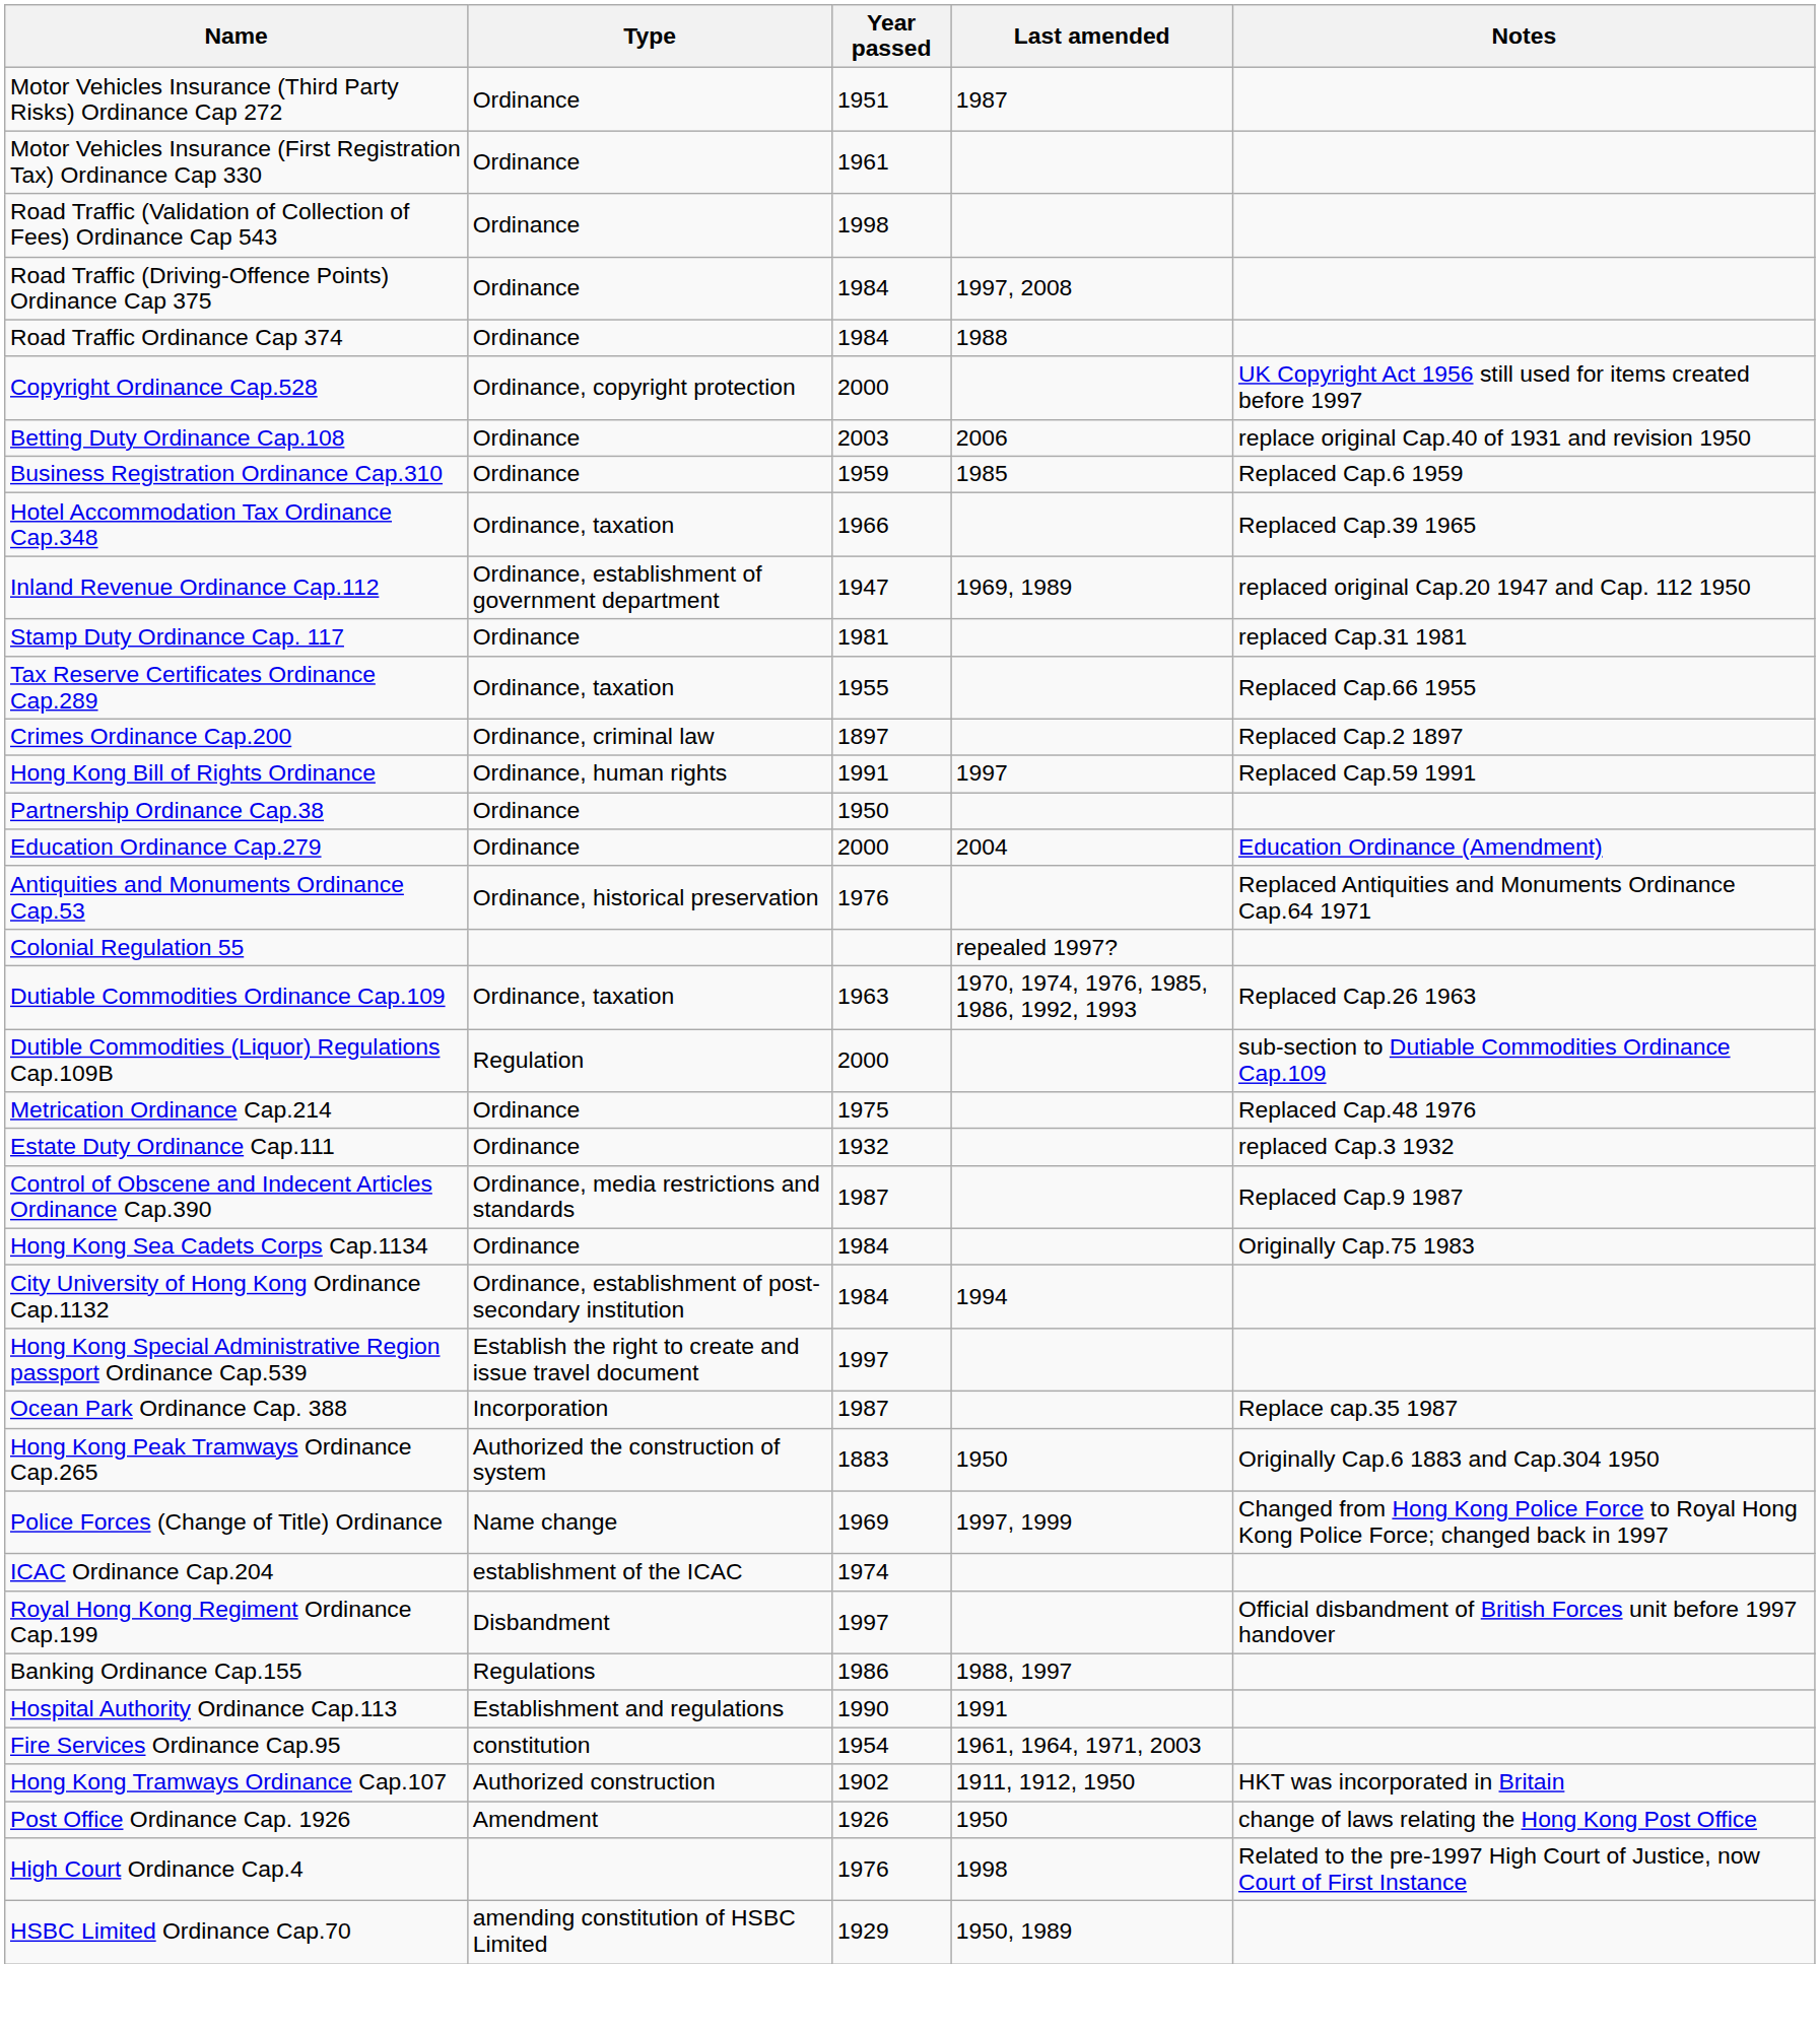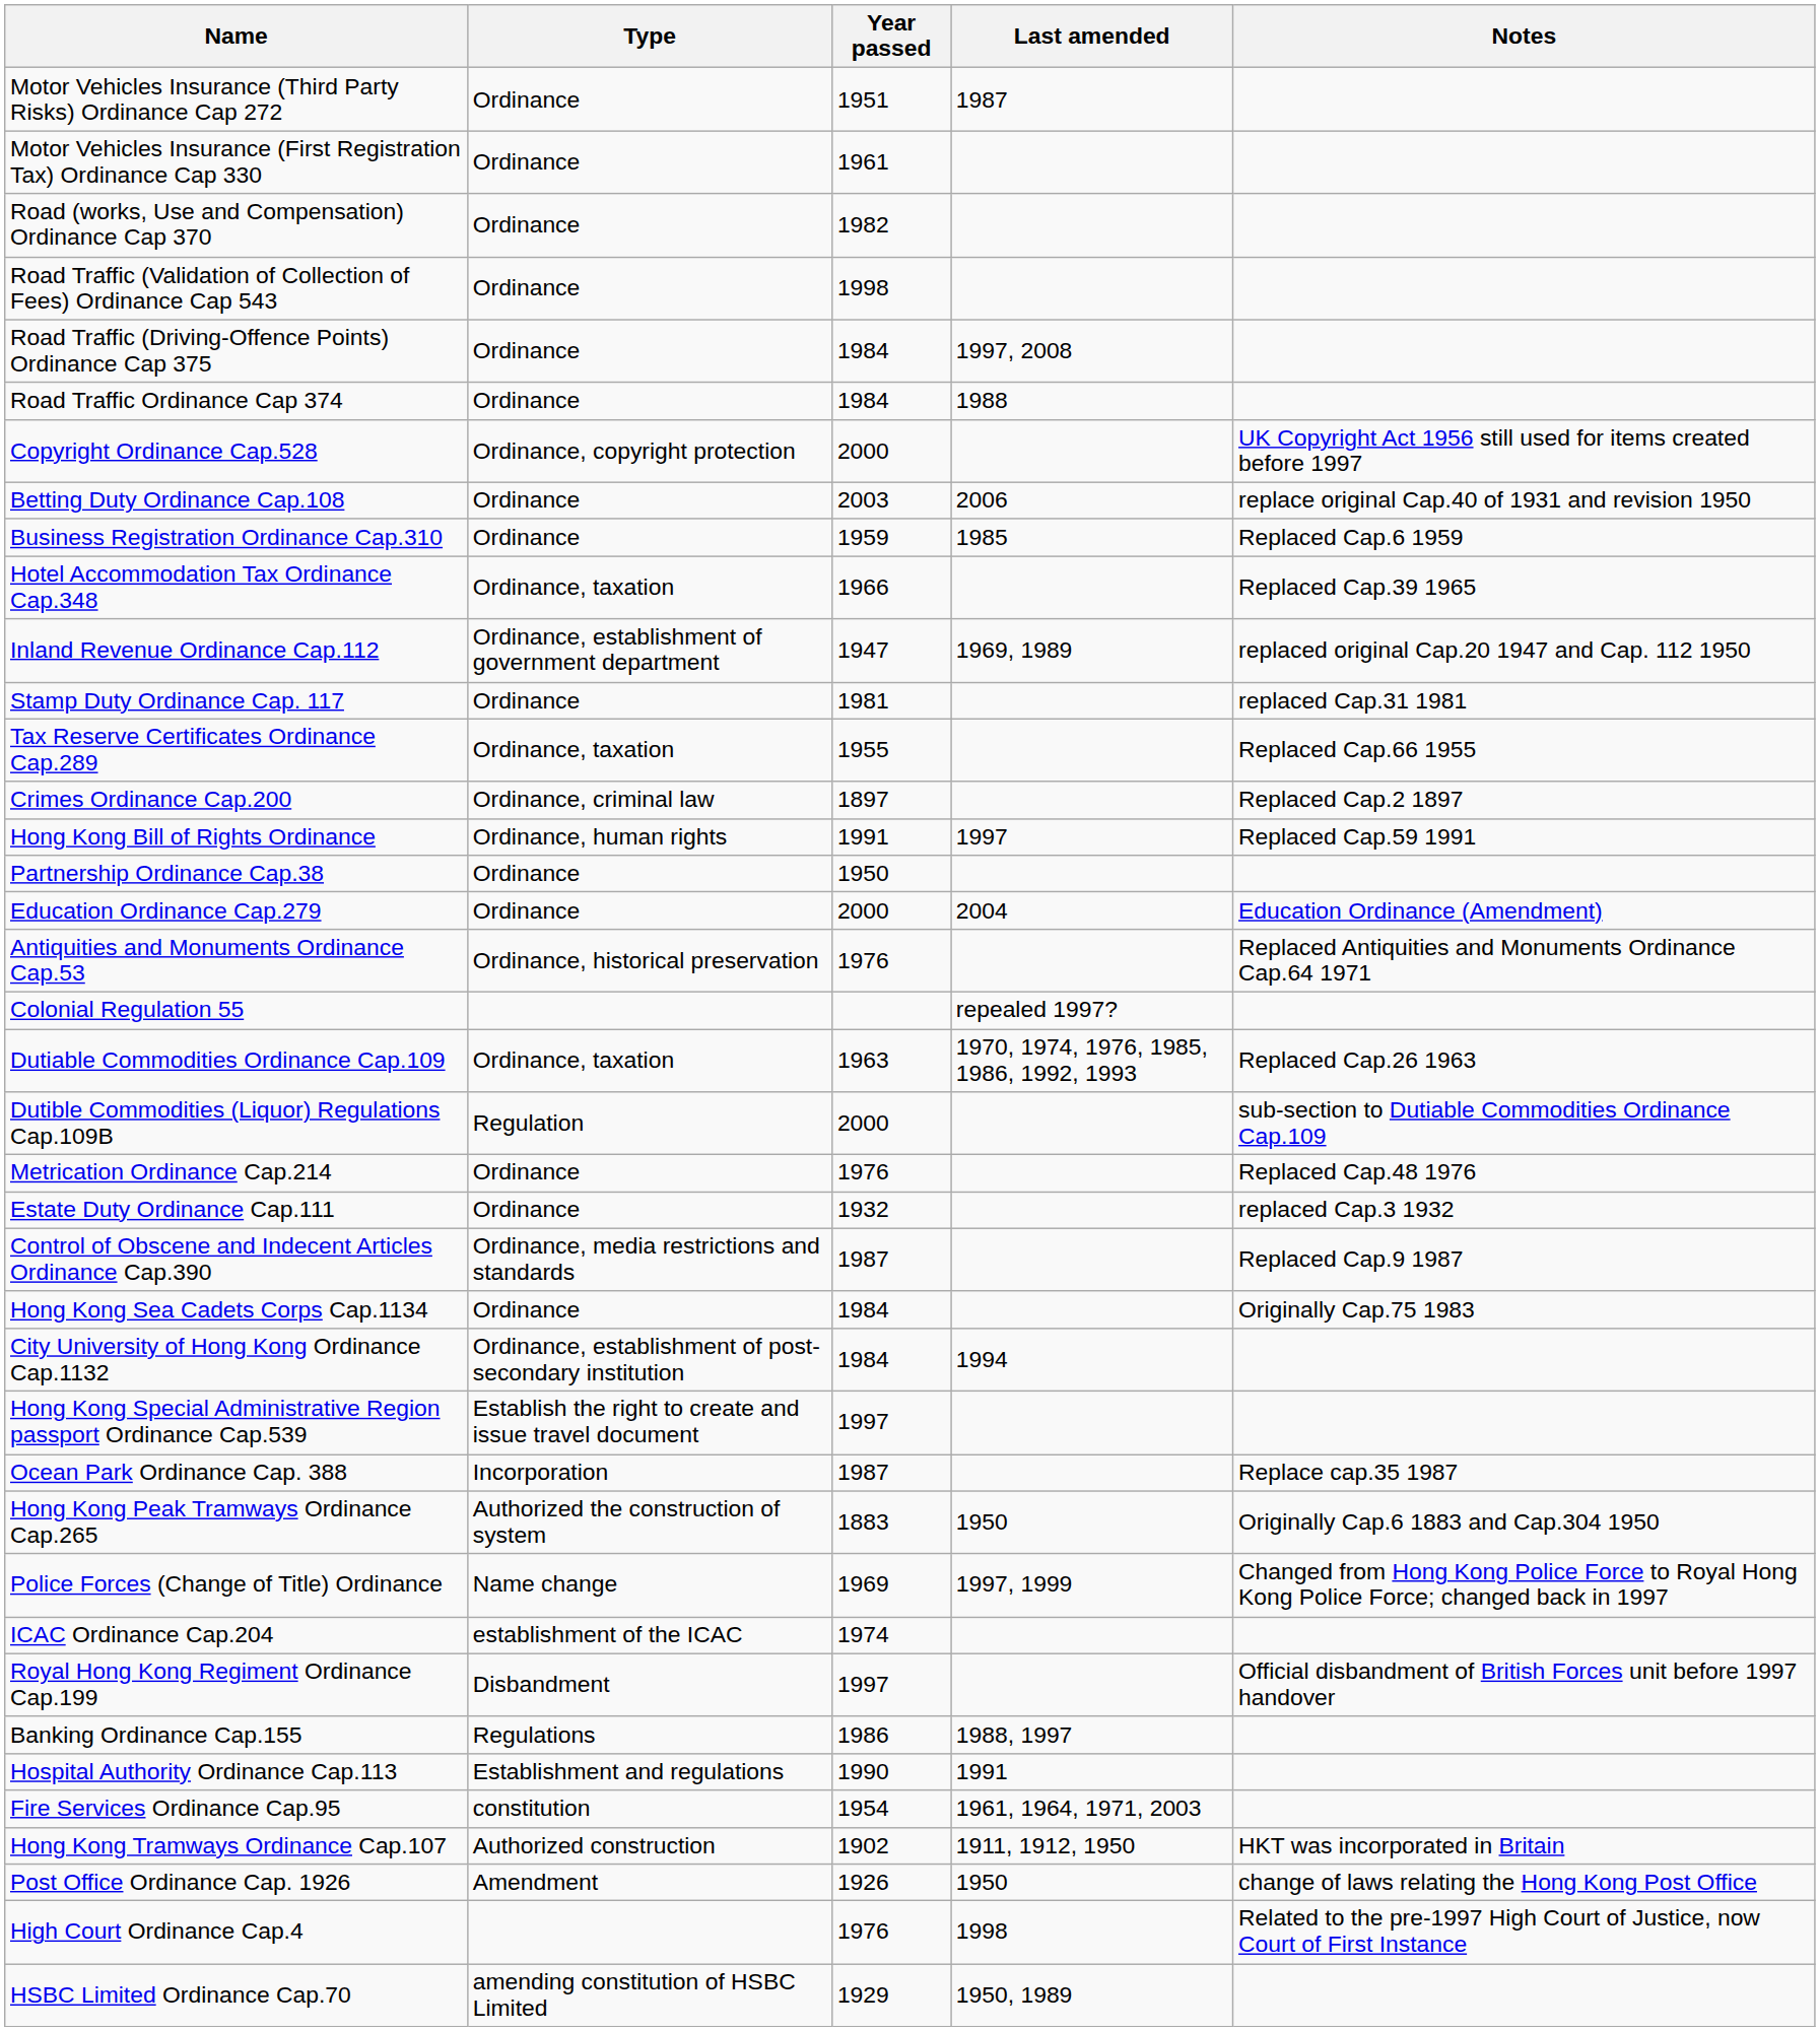 <table class="wikitable sortable" style="width:auto;">
 <tr>
 <th width="*"><strong>Name</strong></th>
 <th width="*"><strong>Type</strong></th>
 <th width="*"><strong>Year passed</strong></th>
 <th width="*"><strong>Last amended</strong></th>
 <th width="*"><strong>Notes</strong></th>
 </tr>
 <tr>
 <td>Motor Vehicles Insurance (Third Party Risks) Ordinance Cap 272</td>
 <td>Ordinance</td>
 <td>1951</td>
 <td>1987</td>
 <td></td>
 </tr>
 <tr>
 <td>Motor Vehicles Insurance (First Registration Tax) Ordinance Cap 330</td>
 <td>Ordinance</td>
 <td>1961</td>
+<td></td>
+<td></td>
+</tr>
+<tr>
+<td>Road (works, Use and Compensation) Ordinance Cap 370</td>
+<td>Ordinance</td>
+<td>1982</td>
 <td></td>
 <td></td>
 </tr>
 <tr>
 <td>Road Traffic (Validation of Collection of Fees) Ordinance  Cap 543</td>
 <td>Ordinance</td>
 <td>1998</td>
 <td></td>
 <td></td>
 </tr>
 <tr>
 <td>Road Traffic (Driving-Offence Points) Ordinance Cap 375</td>
 <td>Ordinance</td>
 <td>1984</td>
 <td>1997, 2008</td>
 <td></td>
 </tr>
 <tr>
 <td>Road Traffic Ordinance Cap 374</td>
 <td>Ordinance</td>
 <td>1984</td>
 <td>1988</td>
 <td></td>
 </tr>
 <tr>
 <td><a href='#'>Copyright Ordinance Cap.528</a></td>
 <td>Ordinance, copyright protection</td>
 <td>2000</td>
 <td></td>
 <td><a href='#'>UK Copyright Act 1956</a> still used for items created before 1997</td>
 </tr>
 <tr>
 <td><a href='#'>Betting Duty Ordinance Cap.108</a></td>
 <td>Ordinance</td>
 <td>2003</td>
 <td>2006</td>
 <td>replace original Cap.40 of 1931 and revision 1950</td>
 </tr>
 <tr>
 <td><a href='#'>Business Registration Ordinance Cap.310</a></td>
 <td>Ordinance</td>
 <td>1959</td>
 <td>1985</td>
 <td>Replaced Cap.6 1959</td>
 </tr>
 <tr>
 <td><a href='#'>Hotel Accommodation Tax Ordinance Cap.348</a></td>
 <td>Ordinance, taxation</td>
 <td>1966</td>
 <td></td>
 <td>Replaced Cap.39 1965</td>
 </tr>
 <tr>
 <td><a href='#'>Inland Revenue Ordinance Cap.112</a></td>
 <td>Ordinance, establishment of government department</td>
 <td>1947</td>
 <td>1969, 1989</td>
 <td>replaced original Cap.20 1947 and Cap. 112 1950</td>
 </tr>
 <tr>
 <td><a href='#'>Stamp Duty Ordinance Cap. 117</a></td>
 <td>Ordinance</td>
 <td>1981</td>
 <td></td>
 <td>replaced Cap.31 1981</td>
 </tr>
 <tr>
 <td><a href='#'>Tax Reserve Certificates Ordinance Cap.289</a></td>
 <td>Ordinance, taxation</td>
 <td>1955</td>
 <td></td>
 <td>Replaced Cap.66 1955</td>
 </tr>
 <tr>
 <td><a href='#'>Crimes Ordinance Cap.200</a></td>
 <td>Ordinance, criminal law</td>
 <td>1897</td>
 <td></td>
 <td>Replaced Cap.2 1897</td>
 </tr>
 <tr>
 <td><a href='#'>Hong Kong Bill of Rights Ordinance</a></td>
 <td>Ordinance, human rights</td>
 <td>1991</td>
 <td>1997</td>
 <td>Replaced Cap.59 1991</td>
 </tr>
 <tr>
 <td><a href='#'>Partnership Ordinance Cap.38</a></td>
 <td>Ordinance</td>
 <td>1950</td>
 <td></td>
 <td></td>
 </tr>
 <tr>
 <td><a href='#'>Education Ordinance Cap.279</a></td>
 <td>Ordinance</td>
 <td>2000</td>
 <td>2004</td>
 <td><a href='#'>Education Ordinance (Amendment)</a></td>
 </tr>
 <tr>
 <td><a href='#'>Antiquities and Monuments Ordinance Cap.53</a></td>
 <td>Ordinance, historical preservation</td>
 <td>1976</td>
 <td></td>
 <td>Replaced Antiquities and Monuments Ordinance Cap.64 1971</td>
 </tr>
 <tr>
 <td><a href='#'>Colonial Regulation 55</a></td>
 <td></td>
 <td></td>
 <td>repealed 1997?</td>
 <td></td>
 </tr>
 <tr>
 <td><a href='#'>Dutiable Commodities Ordinance Cap.109</a></td>
 <td>Ordinance, taxation</td>
 <td>1963</td>
 <td>1970, 1974, 1976, 1985, 1986, 1992, 1993</td>
 <td>Replaced Cap.26 1963</td>
 </tr>
 <tr>
 <td><a href='#'>Dutible Commodities (Liquor) Regulations</a> Cap.109B</td>
 <td>Regulation</td>
 <td>2000</td>
 <td></td>
 <td>sub-section to <a href='#'>Dutiable Commodities Ordinance Cap.109</a></td>
 </tr>
 <tr>
 <td><a href='#'>Metrication Ordinance</a> Cap.214</td>
 <td>Ordinance</td>
-<td>1975</td>
+<td>1976</td>
 <td></td>
 <td>Replaced Cap.48 1976</td>
 </tr>
 <tr>
 <td><a href='#'>Estate Duty Ordinance</a> Cap.111</td>
 <td>Ordinance</td>
 <td>1932</td>
 <td></td>
 <td>replaced Cap.3 1932</td>
 </tr>
 <tr>
 <td><a href='#'>Control of Obscene and Indecent Articles Ordinance</a> Cap.390</td>
 <td>Ordinance, media restrictions and standards</td>
 <td>1987</td>
 <td></td>
 <td>Replaced Cap.9 1987</td>
 </tr>
 <tr>
 <td><a href='#'>Hong Kong Sea Cadets Corps</a> Cap.1134</td>
 <td>Ordinance</td>
 <td>1984</td>
 <td></td>
 <td>Originally Cap.75 1983</td>
 </tr>
 <tr>
 <td><a href='#'>City University of Hong Kong</a> Ordinance Cap.1132</td>
 <td>Ordinance, establishment of post-secondary institution</td>
 <td>1984</td>
 <td>1994</td>
 <td></td>
 </tr>
 <tr>
 <td><a href='#'>Hong Kong Special Administrative Region passport</a> Ordinance Cap.539</td>
 <td>Establish the right to create and issue travel document</td>
 <td>1997</td>
 <td></td>
 <td></td>
 </tr>
 <tr>
 <td><a href='#'>Ocean Park</a> Ordinance Cap. 388</td>
 <td>Incorporation</td>
 <td>1987</td>
 <td></td>
 <td>Replace cap.35 1987</td>
 </tr>
 <tr>
 <td><a href='#'>Hong Kong Peak Tramways</a> Ordinance Cap.265</td>
 <td>Authorized the construction of system</td>
 <td>1883</td>
 <td>1950</td>
 <td>Originally Cap.6 1883 and Cap.304 1950</td>
 </tr>
 <tr>
 <td><a href='#'>Police Forces</a> (Change of Title) Ordinance</td>
 <td>Name change</td>
 <td>1969</td>
 <td>1997, 1999</td>
 <td>Changed from <a href='#'>Hong Kong Police Force</a> to Royal Hong Kong Police Force; changed back in 1997</td>
 </tr>
 <tr>
 <td><a href='#'>ICAC</a> Ordinance Cap.204</td>
 <td>establishment of the ICAC</td>
 <td>1974</td>
 <td></td>
 <td></td>
 </tr>
 <tr>
 <td><a href='#'>Royal Hong Kong Regiment</a> Ordinance Cap.199</td>
 <td>Disbandment</td>
 <td>1997</td>
 <td></td>
 <td>Official disbandment of <a href='#'>British Forces</a> unit before 1997 handover</td>
 </tr>
 <tr>
 <td>Banking Ordinance Cap.155</td>
 <td>Regulations</td>
 <td>1986</td>
 <td>1988, 1997</td>
 <td></td>
 </tr>
 <tr>
 <td><a href='#'>Hospital Authority</a> Ordinance Cap.113</td>
 <td>Establishment and regulations</td>
 <td>1990</td>
 <td>1991</td>
 <td></td>
 </tr>
 <tr>
 <td><a href='#'>Fire Services</a> Ordinance Cap.95</td>
 <td>constitution</td>
 <td>1954</td>
 <td>1961, 1964, 1971, 2003</td>
 <td></td>
 </tr>
 <tr>
 <td><a href='#'>Hong Kong Tramways Ordinance</a> Cap.107</td>
 <td>Authorized construction</td>
 <td>1902</td>
 <td>1911, 1912, 1950</td>
 <td>HKT was incorporated in <a href='#'>Britain</a></td>
 </tr>
 <tr>
 <td><a href='#'>Post Office</a> Ordinance Cap. 1926</td>
 <td>Amendment</td>
 <td>1926</td>
 <td>1950</td>
 <td>change of laws relating the <a href='#'>Hong Kong Post Office</a></td>
 </tr>
 <tr>
 <td><a href='#'>High Court</a> Ordinance Cap.4</td>
 <td></td>
 <td>1976</td>
 <td>1998</td>
 <td>Related to the pre-1997 High Court of Justice, now <a href='#'>Court of First Instance</a></td>
 </tr>
 <tr>
 <td><a href='#'>HSBC Limited</a> Ordinance Cap.70</td>
 <td>amending constitution of HSBC Limited</td>
 <td>1929</td>
 <td>1950, 1989</td>
 <td></td>
 </tr>
 </table>
